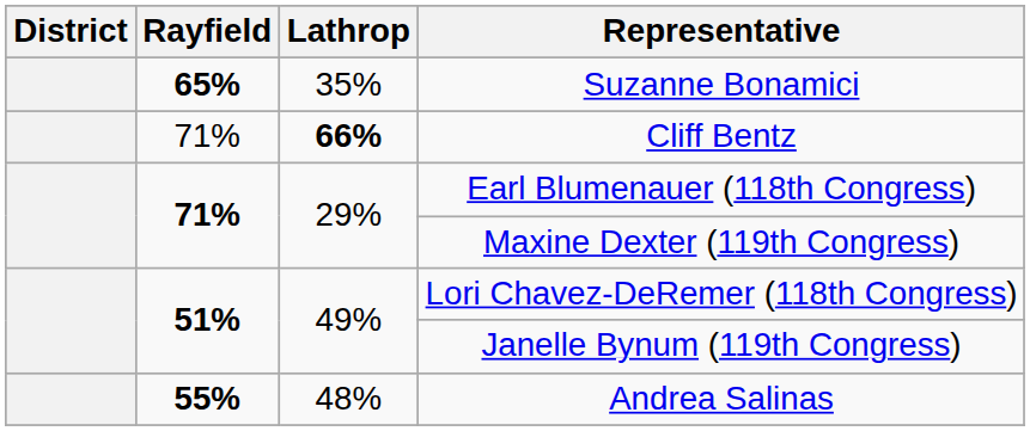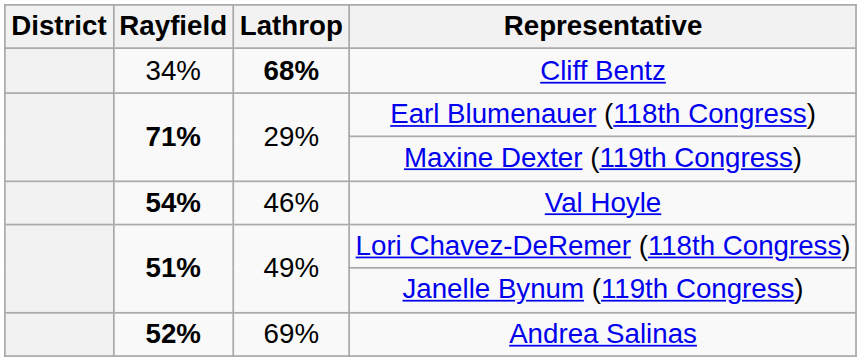 <table class=wikitable>
 <tr>
 <th>District</th>
 <th>Rayfield</th>
 <th>Lathrop</th>
 <th>Representative</th>
 </tr>
 <tr align=center>
 <th></th>
-<td><strong>65%</strong></td>
-<td>35%</td>
-<td><a href='#'>Suzanne Bonamici</a></td>
-</tr>
-<tr align=center>
-<th></th>
-<td>71%</td>
-<td><strong>66%</strong></td>
+<td>34%</td>
+<td><strong>68%</strong></td>
 <td><a href='#'>Cliff Bentz</a></td>
 </tr>
 <tr align=center>
 <th rowspan=2 ></th>
 <td rowspan=2><strong>71%</strong></td>
 <td rowspan=2>29%</td>
 <td><a href='#'>Earl Blumenauer</a> (<a href='#'>118th Congress</a>)</td>
 </tr>
 <tr align=center>
 <td><a href='#'>Maxine Dexter</a> (<a href='#'>119th Congress</a>)</td>
 </tr>
 <tr align=center>
+<th></th>
+<td><strong>54%</strong></td>
+<td>46%</td>
+<td><a href='#'>Val Hoyle</a></td>
+</tr>
+<tr align=center>
 <th rowspan=2 ></th>
 <td rowspan=2><strong>51%</strong></td>
 <td rowspan=2>49%</td>
 <td><a href='#'>Lori Chavez-DeRemer</a> (<a href='#'>118th Congress</a>)</td>
 </tr>
 <tr align=center>
 <td><a href='#'>Janelle Bynum</a> (<a href='#'>119th Congress</a>)</td>
 </tr>
 <tr align=center>
 <th></th>
-<td><strong>55%</strong></td>
-<td>48%</td>
+<td><strong>52%</strong></td>
+<td>69%</td>
 <td><a href='#'>Andrea Salinas</a></td>
 </tr>
 </table>
